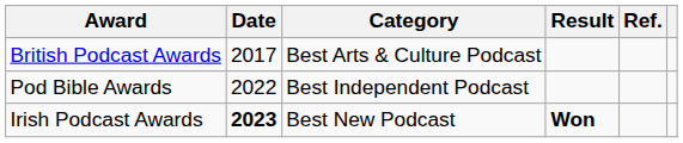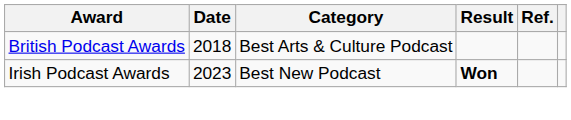 <table class="wikitable sortable">
 <tr>
 <th>Award</th>
 <th>Date</th>
 <th>Category</th>
 <th>Result</th>
 <th>Ref.</th>
 <th></th>
 </tr>
 <tr>
 <td><a href='#'>British Podcast Awards</a></td>
-<td>2017</td>
+<td>2018</td>
 <td>Best Arts & Culture Podcast</td>
 <td></td>
 <td></td>
 <td></td>
 </tr>
 <tr>
-<td>Pod Bible Awards</td>
-<td>2022</td>
-<td>Best Independent Podcast</td>
-<td></td>
-<td></td>
-<td></td>
-</tr>
-<tr>
 <td>Irish Podcast Awards</td>
-<td><strong>2023</strong></td>
+<td>2023</td>
 <td>Best New Podcast</td>
 <td><strong>Won</strong></td>
 <td></td>
 <td></td>
 </tr>
 </table>
